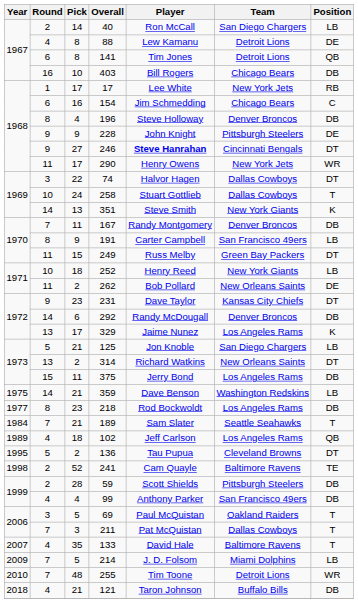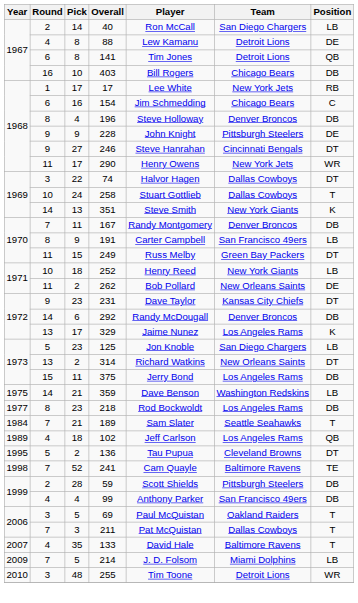 <table class="wikitable sortable" style="text-align: center;">
 <tr>
 <th>Year</th>
 <th>Round</th>
 <th>Pick</th>
 <th>Overall</th>
 <th>Player</th>
 <th>Team</th>
 <th>Position</th>
 </tr>
 <tr>
 <td rowspan="4">1967</td>
 <td>2</td>
 <td>14</td>
 <td>40</td>
 <td><a href='#'>Ron McCall</a></td>
 <td><a href='#'>San Diego Chargers</a></td>
 <td>LB</td>
 </tr>
 <tr>
 <td>4</td>
 <td>8</td>
 <td>88</td>
 <td><a href='#'>Lew Kamanu</a></td>
 <td><a href='#'>Detroit Lions</a></td>
 <td>DE</td>
 </tr>
 <tr>
 <td>6</td>
 <td>8</td>
 <td>141</td>
 <td><a href='#'>Tim Jones</a></td>
 <td><a href='#'>Detroit Lions</a></td>
 <td>QB</td>
 </tr>
 <tr>
 <td>16</td>
 <td>10</td>
 <td>403</td>
 <td><a href='#'>Bill Rogers</a></td>
 <td><a href='#'>Chicago Bears</a></td>
 <td>DB</td>
 </tr>
 <tr>
 <td rowspan="6">1968</td>
 <td>1</td>
 <td>17</td>
 <td>17</td>
 <td><a href='#'>Lee White</a></td>
 <td><a href='#'>New York Jets</a></td>
 <td>RB</td>
 </tr>
 <tr>
 <td>6</td>
 <td>16</td>
 <td>154</td>
 <td><a href='#'>Jim Schmedding</a></td>
 <td><a href='#'>Chicago Bears</a></td>
 <td>C</td>
 </tr>
 <tr>
 <td>8</td>
 <td>4</td>
 <td>196</td>
 <td><a href='#'>Steve Holloway</a></td>
 <td><a href='#'>Denver Broncos</a></td>
 <td>DB</td>
 </tr>
 <tr>
 <td>9</td>
 <td>9</td>
 <td>228</td>
 <td><a href='#'>John Knight</a></td>
 <td><a href='#'>Pittsburgh Steelers</a></td>
 <td>DE</td>
 </tr>
 <tr>
 <td>9</td>
 <td>27</td>
 <td>246</td>
-<td><strong><a href='#'>Steve Hanrahan</a></strong></td>
+<td><a href='#'>Steve Hanrahan</a></td>
 <td><a href='#'>Cincinnati Bengals</a></td>
 <td>DT</td>
 </tr>
 <tr>
 <td>11</td>
 <td>17</td>
 <td>290</td>
 <td><a href='#'>Henry Owens</a></td>
 <td><a href='#'>New York Jets</a></td>
 <td>WR</td>
 </tr>
 <tr>
 <td rowspan="3">1969</td>
 <td>3</td>
 <td>22</td>
 <td>74</td>
 <td><a href='#'>Halvor Hagen</a></td>
 <td><a href='#'>Dallas Cowboys</a></td>
 <td>DT</td>
 </tr>
 <tr>
 <td>10</td>
 <td>24</td>
 <td>258</td>
 <td><a href='#'>Stuart Gottlieb</a></td>
 <td><a href='#'>Dallas Cowboys</a></td>
 <td>T</td>
 </tr>
 <tr>
 <td>14</td>
 <td>13</td>
 <td>351</td>
 <td><a href='#'>Steve Smith</a></td>
 <td><a href='#'>New York Giants</a></td>
 <td>K</td>
 </tr>
 <tr>
 <td rowspan="3">1970</td>
 <td>7</td>
 <td>11</td>
 <td>167</td>
 <td><a href='#'>Randy Montgomery</a></td>
 <td><a href='#'>Denver Broncos</a></td>
 <td>DB</td>
 </tr>
 <tr>
 <td>8</td>
 <td>9</td>
 <td>191</td>
 <td><a href='#'>Carter Campbell</a></td>
 <td><a href='#'>San Francisco 49ers</a></td>
 <td>LB</td>
 </tr>
 <tr>
 <td>11</td>
 <td>15</td>
 <td>249</td>
 <td><a href='#'>Russ Melby</a></td>
 <td><a href='#'>Green Bay Packers</a></td>
 <td>DT</td>
 </tr>
 <tr>
 <td rowspan="2">1971</td>
 <td>10</td>
 <td>18</td>
 <td>252</td>
 <td><a href='#'>Henry Reed</a></td>
 <td><a href='#'>New York Giants</a></td>
 <td>LB</td>
 </tr>
 <tr>
 <td>11</td>
 <td>2</td>
 <td>262</td>
 <td><a href='#'>Bob Pollard</a></td>
 <td><a href='#'>New Orleans Saints</a></td>
 <td>DE</td>
 </tr>
 <tr>
 <td rowspan="3">1972</td>
 <td>9</td>
 <td>23</td>
 <td>231</td>
 <td><a href='#'>Dave Taylor</a></td>
 <td><a href='#'>Kansas City Chiefs</a></td>
 <td>DT</td>
 </tr>
 <tr>
 <td>14</td>
 <td>6</td>
 <td>292</td>
 <td><a href='#'>Randy McDougall</a></td>
 <td><a href='#'>Denver Broncos</a></td>
 <td>DB</td>
 </tr>
 <tr>
 <td>13</td>
 <td>17</td>
 <td>329</td>
 <td><a href='#'>Jaime Nunez</a></td>
 <td><a href='#'>Los Angeles Rams</a></td>
 <td>K</td>
 </tr>
 <tr>
 <td rowspan="3">1973</td>
 <td>5</td>
-<td>21</td>
+<td>23</td>
 <td>125</td>
 <td><a href='#'>Jon Knoble</a></td>
 <td><a href='#'>San Diego Chargers</a></td>
 <td>LB</td>
 </tr>
 <tr>
 <td>13</td>
 <td>2</td>
 <td>314</td>
 <td><a href='#'>Richard Watkins</a></td>
 <td><a href='#'>New Orleans Saints</a></td>
 <td>DT</td>
 </tr>
 <tr>
 <td>15</td>
 <td>11</td>
 <td>375</td>
 <td><a href='#'>Jerry Bond</a></td>
 <td><a href='#'>Los Angeles Rams</a></td>
 <td>DB</td>
 </tr>
 <tr>
 <td>1975</td>
 <td>14</td>
 <td>21</td>
 <td>359</td>
 <td><a href='#'>Dave Benson</a></td>
 <td><a href='#'>Washington Redskins</a></td>
 <td>LB</td>
 </tr>
 <tr>
 <td>1977</td>
 <td>8</td>
 <td>23</td>
 <td>218</td>
 <td><a href='#'>Rod Bockwoldt</a></td>
 <td><a href='#'>Los Angeles Rams</a></td>
 <td>DB</td>
 </tr>
 <tr>
 <td>1984</td>
 <td>7</td>
 <td>21</td>
 <td>189</td>
 <td><a href='#'>Sam Slater</a></td>
 <td><a href='#'>Seattle Seahawks</a></td>
 <td>T</td>
 </tr>
 <tr>
 <td>1989</td>
 <td>4</td>
 <td>18</td>
 <td>102</td>
 <td><a href='#'>Jeff Carlson</a></td>
 <td><a href='#'>Los Angeles Rams</a></td>
 <td>QB</td>
 </tr>
 <tr>
 <td>1995</td>
 <td>5</td>
 <td>2</td>
 <td>136</td>
 <td><a href='#'>Tau Pupua</a></td>
 <td><a href='#'>Cleveland Browns</a></td>
 <td>DT</td>
 </tr>
 <tr>
 <td>1998</td>
-<td>2</td>
+<td>7</td>
 <td>52</td>
 <td>241</td>
 <td><a href='#'>Cam Quayle</a></td>
 <td><a href='#'>Baltimore Ravens</a></td>
 <td>TE</td>
 </tr>
 <tr>
 <td rowspan="2">1999</td>
 <td>2</td>
 <td>28</td>
 <td>59</td>
 <td><a href='#'>Scott Shields</a></td>
 <td><a href='#'>Pittsburgh Steelers</a></td>
 <td>DB</td>
 </tr>
 <tr>
 <td>4</td>
 <td>4</td>
 <td>99</td>
 <td><a href='#'>Anthony Parker</a></td>
 <td><a href='#'>San Francisco 49ers</a></td>
 <td>DB</td>
 </tr>
 <tr>
 <td rowspan="2">2006</td>
 <td>3</td>
 <td>5</td>
 <td>69</td>
 <td><a href='#'>Paul McQuistan</a></td>
 <td><a href='#'>Oakland Raiders</a></td>
 <td>T</td>
 </tr>
 <tr>
 <td>7</td>
 <td>3</td>
 <td>211</td>
 <td><a href='#'>Pat McQuistan</a></td>
 <td><a href='#'>Dallas Cowboys</a></td>
 <td>T</td>
 </tr>
 <tr>
 <td>2007</td>
 <td>4</td>
 <td>35</td>
 <td>133</td>
 <td><a href='#'>David Hale</a></td>
 <td><a href='#'>Baltimore Ravens</a></td>
 <td>T</td>
 </tr>
 <tr>
 <td>2009</td>
 <td>7</td>
 <td>5</td>
 <td>214</td>
 <td><a href='#'>J. D. Folsom</a></td>
 <td><a href='#'>Miami Dolphins</a></td>
 <td>LB</td>
 </tr>
 <tr>
 <td>2010</td>
-<td>7</td>
+<td>3</td>
 <td>48</td>
 <td>255</td>
 <td><a href='#'>Tim Toone</a></td>
 <td><a href='#'>Detroit Lions</a></td>
 <td>WR</td>
 </tr>
 <tr>
-<td>2018</td>
-<td>4</td>
-<td>21</td>
-<td>121</td>
-<td><a href='#'>Taron Johnson</a></td>
-<td><a href='#'>Buffalo Bills</a></td>
-<td>DB</td>
-</tr>
-<tr>
 </tr>
 </table>
